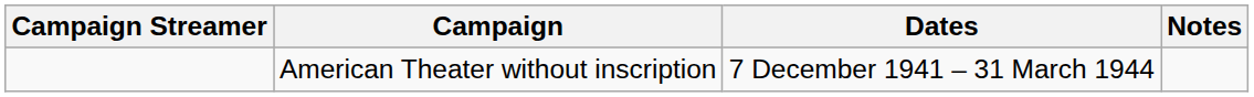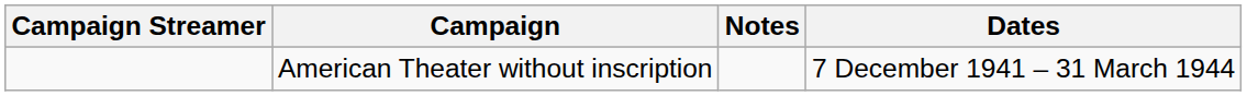 <table class="wikitable">
 <tr style="background:#efefef;">
 <th>Campaign Streamer</th>
 <th>Campaign</th>
+<th>Notes</th>
 <th>Dates</th>
-<th>Notes</th>
 </tr>
 <tr>
 <td></td>
 <td>American Theater without inscription</td>
+<td></td>
 <td>7 December 1941 – 31 March 1944</td>
-<td></td>
 </tr>
 </table>
